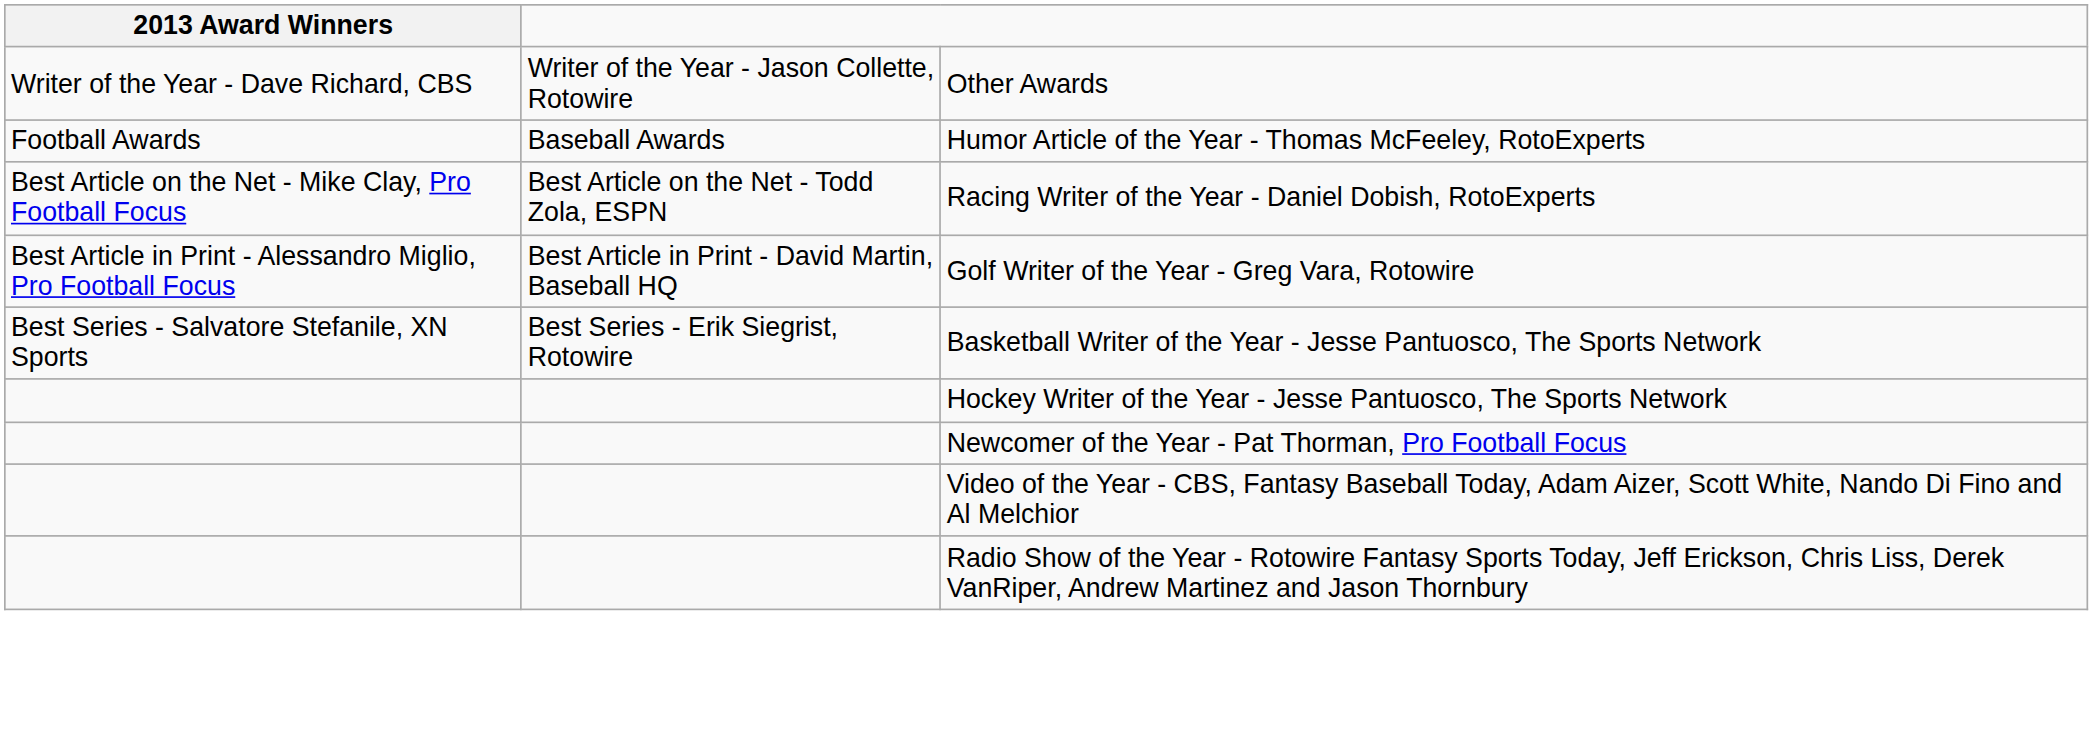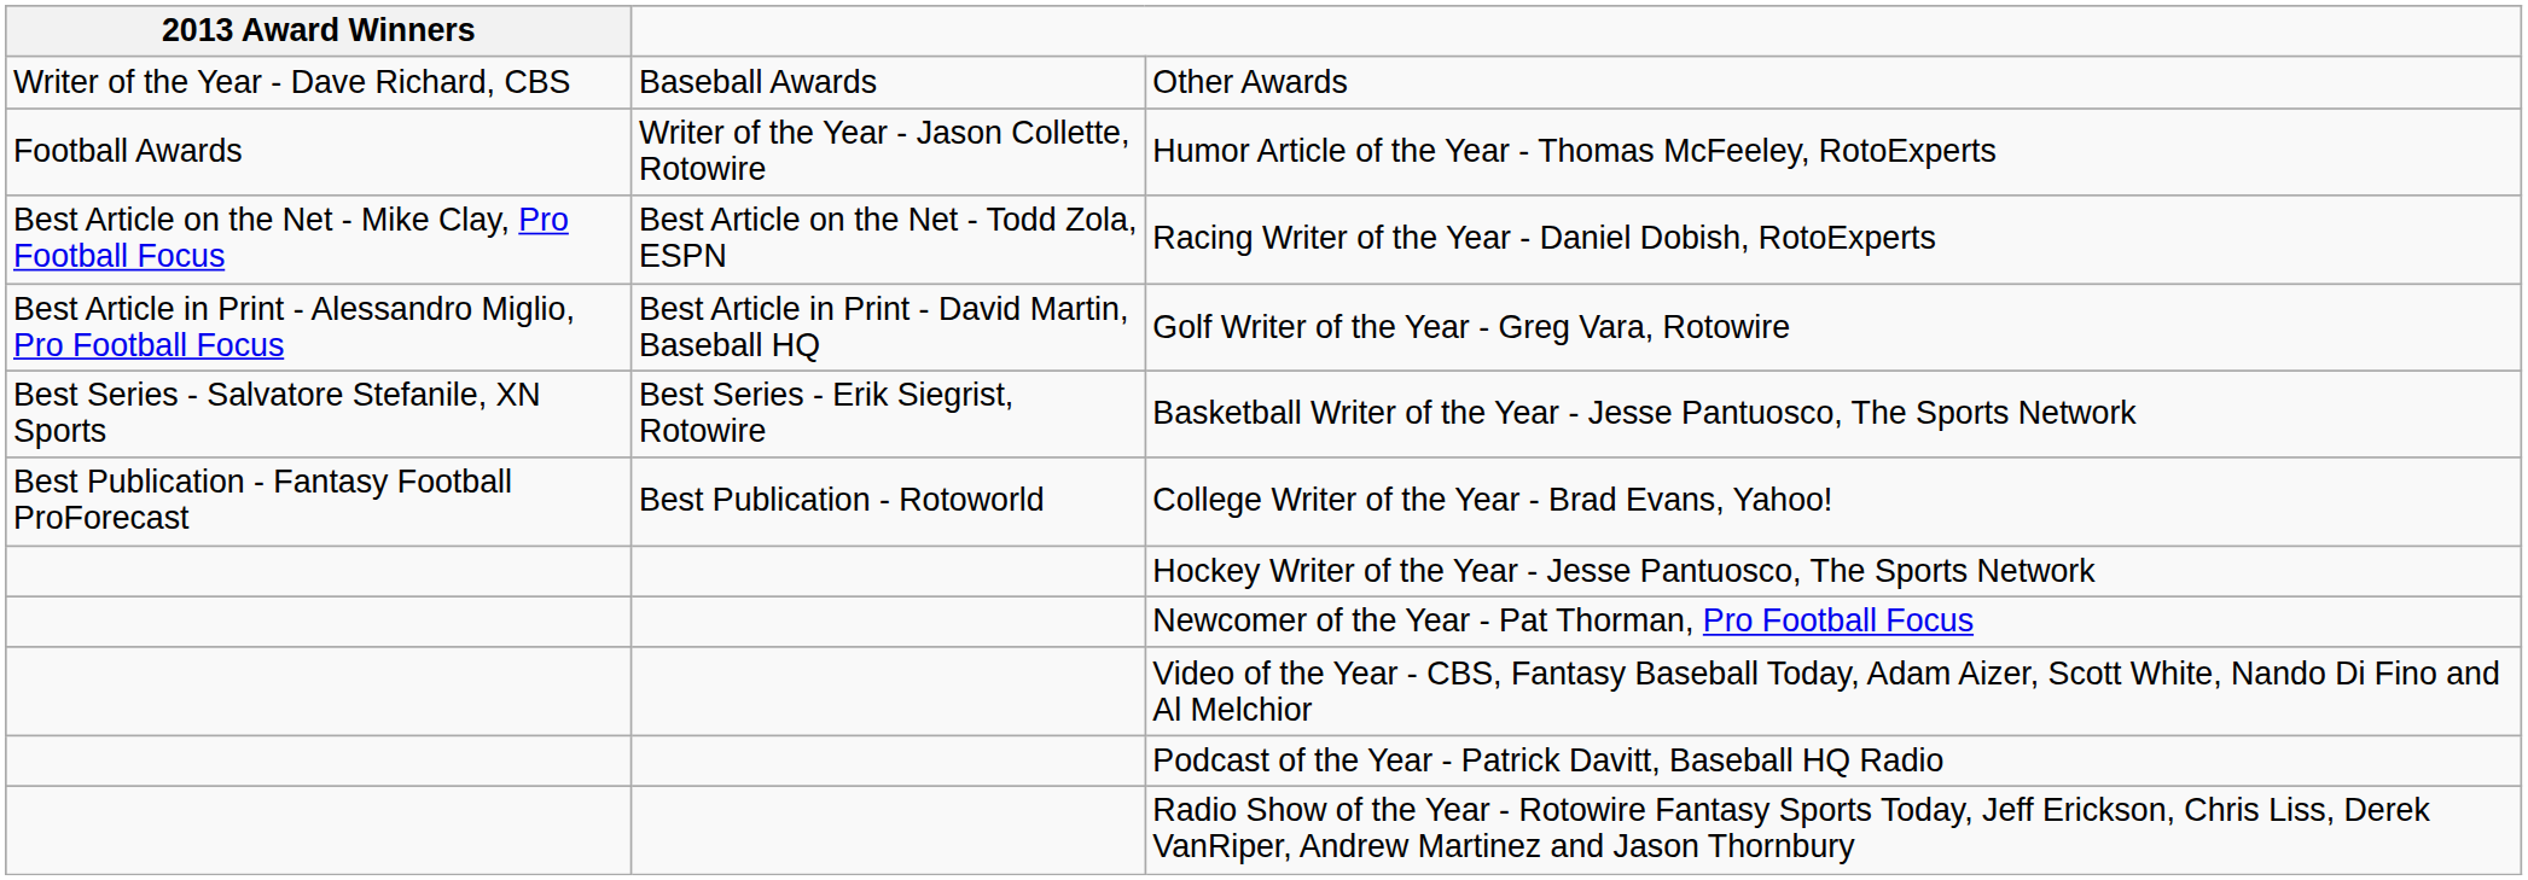 <table class="wikitable collapsible collapsed" border="1">
 <tr>
 <th>2013 Award Winners</th>
 </tr>
 <tr>
 <td>Writer of the Year - Dave Richard, CBS</td>
-<td>Writer of the Year - Jason Collette, Rotowire</td>
+<td>Baseball Awards</td>
 <td>Other Awards</td>
 </tr>
 <tr>
 <td>Football Awards</td>
-<td>Baseball Awards</td>
+<td>Writer of the Year - Jason Collette, Rotowire</td>
 <td>Humor Article of the Year - Thomas McFeeley, RotoExperts</td>
 </tr>
 <tr>
 <td>Best Article on the Net - Mike Clay, <a href='#'>Pro Football Focus</a></td>
 <td>Best Article on the Net - Todd Zola, ESPN</td>
 <td>Racing Writer of the Year - Daniel Dobish, RotoExperts</td>
 </tr>
 <tr>
 <td>Best Article in Print - Alessandro Miglio, <a href='#'>Pro Football Focus</a></td>
 <td>Best Article in Print - David Martin, Baseball HQ</td>
 <td>Golf Writer of the Year - Greg Vara, Rotowire</td>
 </tr>
 <tr>
 <td>Best Series - Salvatore Stefanile, XN Sports</td>
 <td>Best Series - Erik Siegrist, Rotowire</td>
 <td>Basketball Writer of the Year - Jesse Pantuosco, The Sports Network</td>
+</tr>
+<tr>
+<td>Best Publication - Fantasy Football ProForecast</td>
+<td>Best Publication - Rotoworld</td>
+<td>College Writer of the Year - Brad Evans, Yahoo!</td>
 </tr>
 <tr>
 <td></td>
 <td></td>
 <td>Hockey Writer of the Year - Jesse Pantuosco, The Sports Network</td>
 </tr>
 <tr>
 <td></td>
 <td></td>
 <td>Newcomer of the Year - Pat Thorman, <a href='#'>Pro Football Focus</a></td>
 </tr>
 <tr>
 <td></td>
 <td></td>
 <td>Video of the Year - CBS, Fantasy Baseball Today, Adam Aizer, Scott White, Nando Di Fino and Al Melchior</td>
 </tr>
 <tr>
 <td></td>
 <td></td>
+<td>Podcast of the Year - Patrick Davitt, Baseball HQ Radio</td>
+</tr>
+<tr>
+<td></td>
+<td></td>
 <td>Radio Show of the Year - Rotowire Fantasy Sports Today, Jeff Erickson, Chris Liss, Derek VanRiper, Andrew Martinez and Jason Thornbury</td>
 </tr>
 </table>
